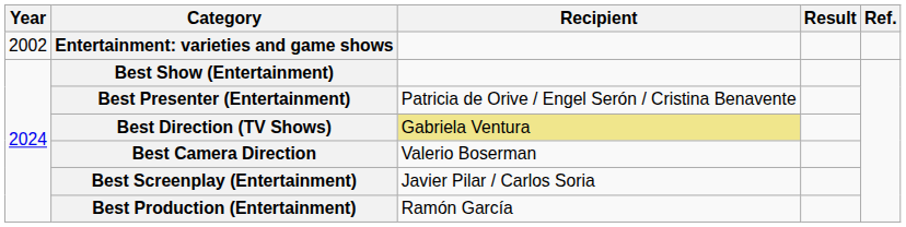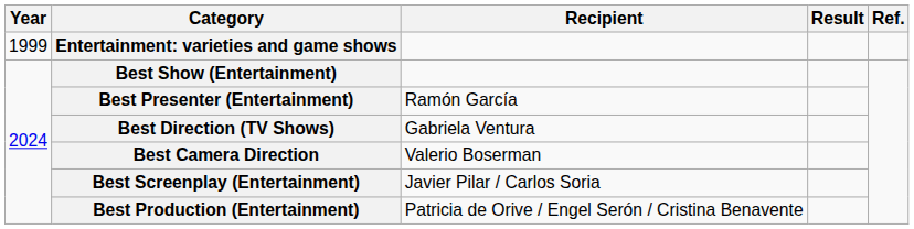 <table class="wikitable plainrowheaders">
 <tr>
 <th scope="col">Year</th>
 <th scope="col">Category</th>
 <th scope="col">Recipient</th>
 <th scope="col">Result</th>
 <th scope="col">Ref.</th>
 </tr>
 <tr>
-<td>2002</td>
+<td>1999</td>
 <th scope="row">Entertainment: varieties and game shows</th>
 <td></td>
 <td></td>
 <td></td>
 </tr>
 <tr>
 <td rowspan="6"><a href='#'>2024</a></td>
 <th scope="row">Best Show (Entertainment)</th>
 <td></td>
 <td></td>
 <td rowspan="6"><br></td>
 </tr>
 <tr>
 <th scope="row">Best Presenter (Entertainment)</th>
-<td>Patricia de Orive / Engel Serón / Cristina Benavente</td>
+<td>Ramón García</td>
 <td></td>
 </tr>
 <tr>
 <th scope="row">Best Direction (TV Shows)</th>
-<td style="background: khaki;">Gabriela Ventura</td>
+<td>Gabriela Ventura</td>
 <td></td>
 </tr>
 <tr>
 <th scope="row">Best Camera Direction</th>
 <td>Valerio Boserman</td>
 <td></td>
 </tr>
 <tr>
 <th scope="row">Best Screenplay (Entertainment)</th>
 <td>Javier Pilar / Carlos Soria</td>
 <td></td>
 </tr>
 <tr>
 <th scope="row">Best Production (Entertainment)</th>
-<td>Ramón García</td>
+<td>Patricia de Orive / Engel Serón / Cristina Benavente</td>
 <td></td>
 </tr>
 </table>
